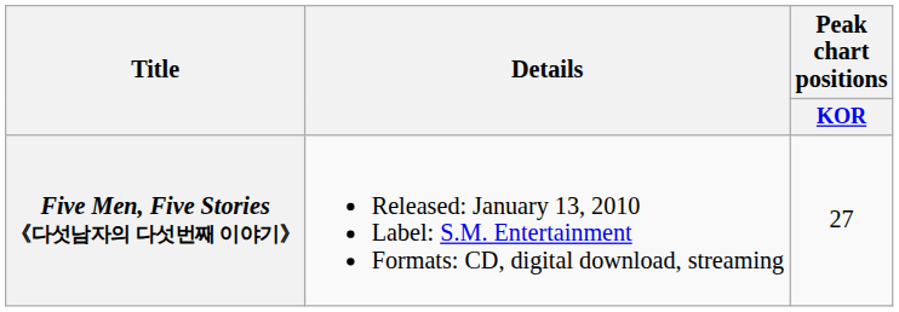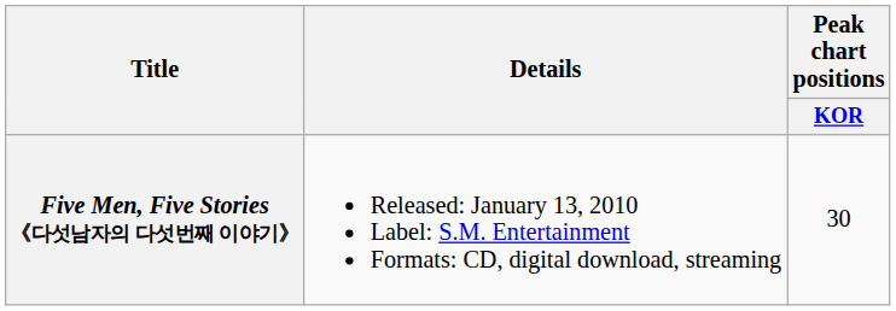 <table class="wikitable plainrowheaders">
 <tr>
 <th rowspan="2">Title</th>
 <th rowspan="2">Details</th>
 <th>Peak chart positions</th>
 </tr>
 <tr>
 <th scope="col" style="font-size:90%; width:2.5em"><a href='#'>KOR</a><br></th>
 </tr>
 <tr>
 <th scope="row"><em>Five Men, Five Stories</em><br><small>《다섯남자의 다섯번째 이야기》</small></th>
 <td><br><ul><li>Released: January 13, 2010</li><li>Label: <a href='#'>S.M. Entertainment</a></li><li>Formats: CD, digital download, streaming</li></ul></td>
-<td span align=center>27</td>
+<td span align=center>30</td>
 </tr>
 </table>
